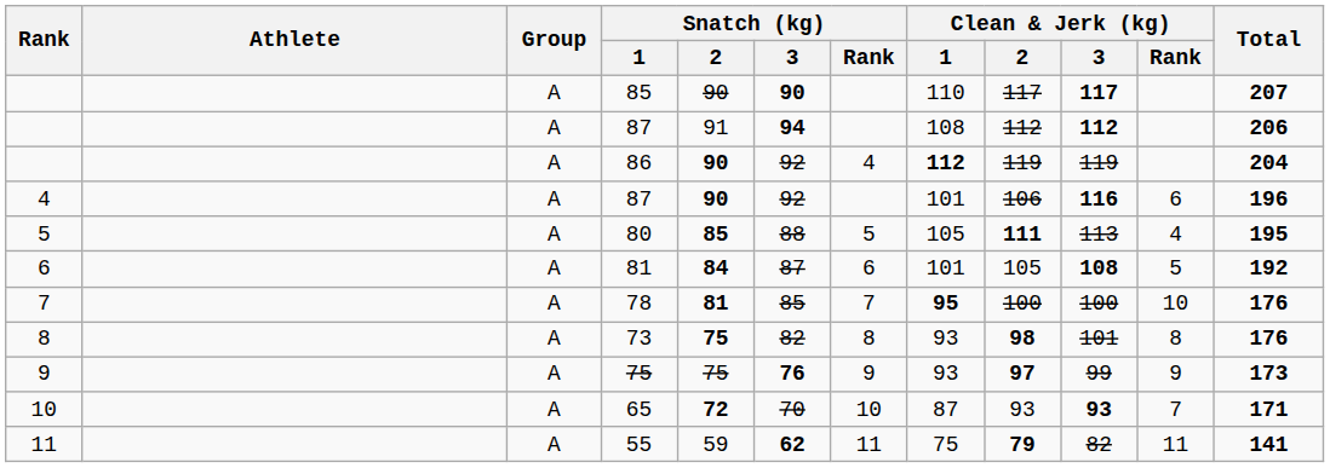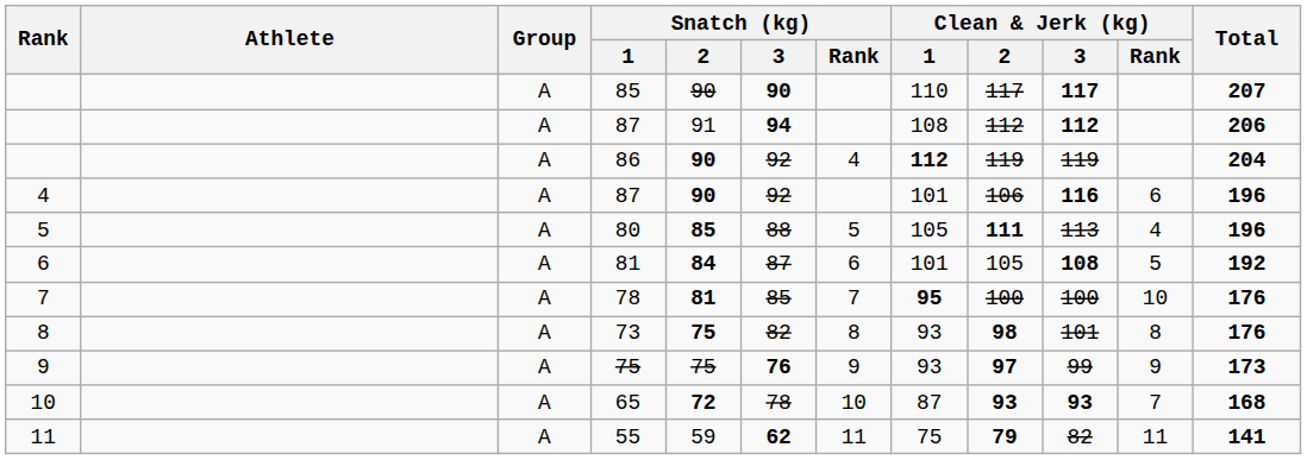 <table class = "wikitable" style="text-align:center;">
 <tr>
 <th rowspan=2 width=40>Rank</th>
 <th rowspan=2 width=250>Athlete</th>
 <th rowspan=2 width=50>Group</th>
 <th colspan=4>Snatch (kg)</th>
 <th colspan=4>Clean & Jerk (kg)</th>
 <th rowspan=2 width=60>Total</th>
 </tr>
 <tr>
 <th width=40>1</th>
 <th width=40>2</th>
 <th width=40>3</th>
 <th width=40>Rank</th>
 <th width=40>1</th>
 <th width=40>2</th>
 <th width=40>3</th>
 <th width=40>Rank</th>
 </tr>
 <tr>
 <td></td>
 <td align=left></td>
 <td>A</td>
 <td>85</td>
 <td><s>90</s></td>
 <td><strong>90</strong></td>
 <td></td>
 <td>110</td>
 <td><s>117</s></td>
 <td><strong>117</strong></td>
 <td></td>
 <td><strong>207</strong></td>
 </tr>
 <tr>
 <td></td>
 <td align=left></td>
 <td>A</td>
 <td>87</td>
 <td>91</td>
 <td><strong>94</strong></td>
 <td></td>
 <td>108</td>
 <td><s>112</s></td>
 <td><strong>112</strong></td>
 <td></td>
 <td><strong>206</strong></td>
 </tr>
 <tr>
 <td></td>
 <td align=left></td>
 <td>A</td>
 <td>86</td>
 <td><strong>90</strong></td>
 <td><s>92</s></td>
 <td>4</td>
 <td><strong>112</strong></td>
 <td><s>119</s></td>
 <td><s>119</s></td>
 <td></td>
 <td><strong>204</strong></td>
 </tr>
 <tr>
 <td>4</td>
 <td align=left></td>
 <td>A</td>
 <td>87</td>
 <td><strong>90</strong></td>
 <td><s>92</s></td>
 <td></td>
 <td>101</td>
 <td><s>106</s></td>
 <td><strong>116</strong></td>
 <td>6</td>
 <td><strong>196</strong></td>
 </tr>
 <tr>
 <td>5</td>
 <td align=left></td>
 <td>A</td>
 <td>80</td>
 <td><strong>85</strong></td>
 <td><s>88</s></td>
 <td>5</td>
 <td>105</td>
 <td><strong>111</strong></td>
 <td><s>113</s></td>
 <td>4</td>
-<td><strong>195</strong></td>
+<td><strong>196</strong></td>
 </tr>
 <tr>
 <td>6</td>
 <td align=left></td>
 <td>A</td>
 <td>81</td>
 <td><strong>84</strong></td>
 <td><s>87</s></td>
 <td>6</td>
 <td>101</td>
 <td>105</td>
 <td><strong>108</strong></td>
 <td>5</td>
 <td><strong>192</strong></td>
 </tr>
 <tr>
 <td>7</td>
 <td align=left></td>
 <td>A</td>
 <td>78</td>
 <td><strong>81</strong></td>
 <td><s>85</s></td>
 <td>7</td>
 <td><strong>95</strong></td>
 <td><s>100</s></td>
 <td><s>100</s></td>
 <td>10</td>
 <td><strong>176</strong></td>
 </tr>
 <tr>
 <td>8</td>
 <td align=left></td>
 <td>A</td>
 <td>73</td>
 <td><strong>75</strong></td>
 <td><s>82</s></td>
 <td>8</td>
 <td>93</td>
 <td><strong>98</strong></td>
 <td><s>101</s></td>
 <td>8</td>
 <td><strong>176</strong></td>
 </tr>
 <tr>
 <td>9</td>
 <td align=left></td>
 <td>A</td>
 <td><s>75</s></td>
 <td><s>75</s></td>
 <td><strong>76</strong></td>
 <td>9</td>
 <td>93</td>
 <td><strong>97</strong></td>
 <td><s>99</s></td>
 <td>9</td>
 <td><strong>173</strong></td>
 </tr>
 <tr>
 <td>10</td>
 <td align=left></td>
 <td>A</td>
 <td>65</td>
 <td><strong>72</strong></td>
-<td><s>70</s></td>
+<td><s>78</s></td>
 <td>10</td>
 <td>87</td>
-<td>93</td>
+<td><strong>93</strong></td>
 <td><strong>93</strong></td>
 <td>7</td>
-<td><strong>171</strong></td>
+<td><strong>168</strong></td>
 </tr>
 <tr>
 <td>11</td>
 <td align=left></td>
 <td>A</td>
 <td>55</td>
 <td>59</td>
 <td><strong>62</strong></td>
 <td>11</td>
 <td>75</td>
 <td><strong>79</strong></td>
 <td><s>82</s></td>
 <td>11</td>
 <td><strong>141</strong></td>
 </tr>
 </table>
